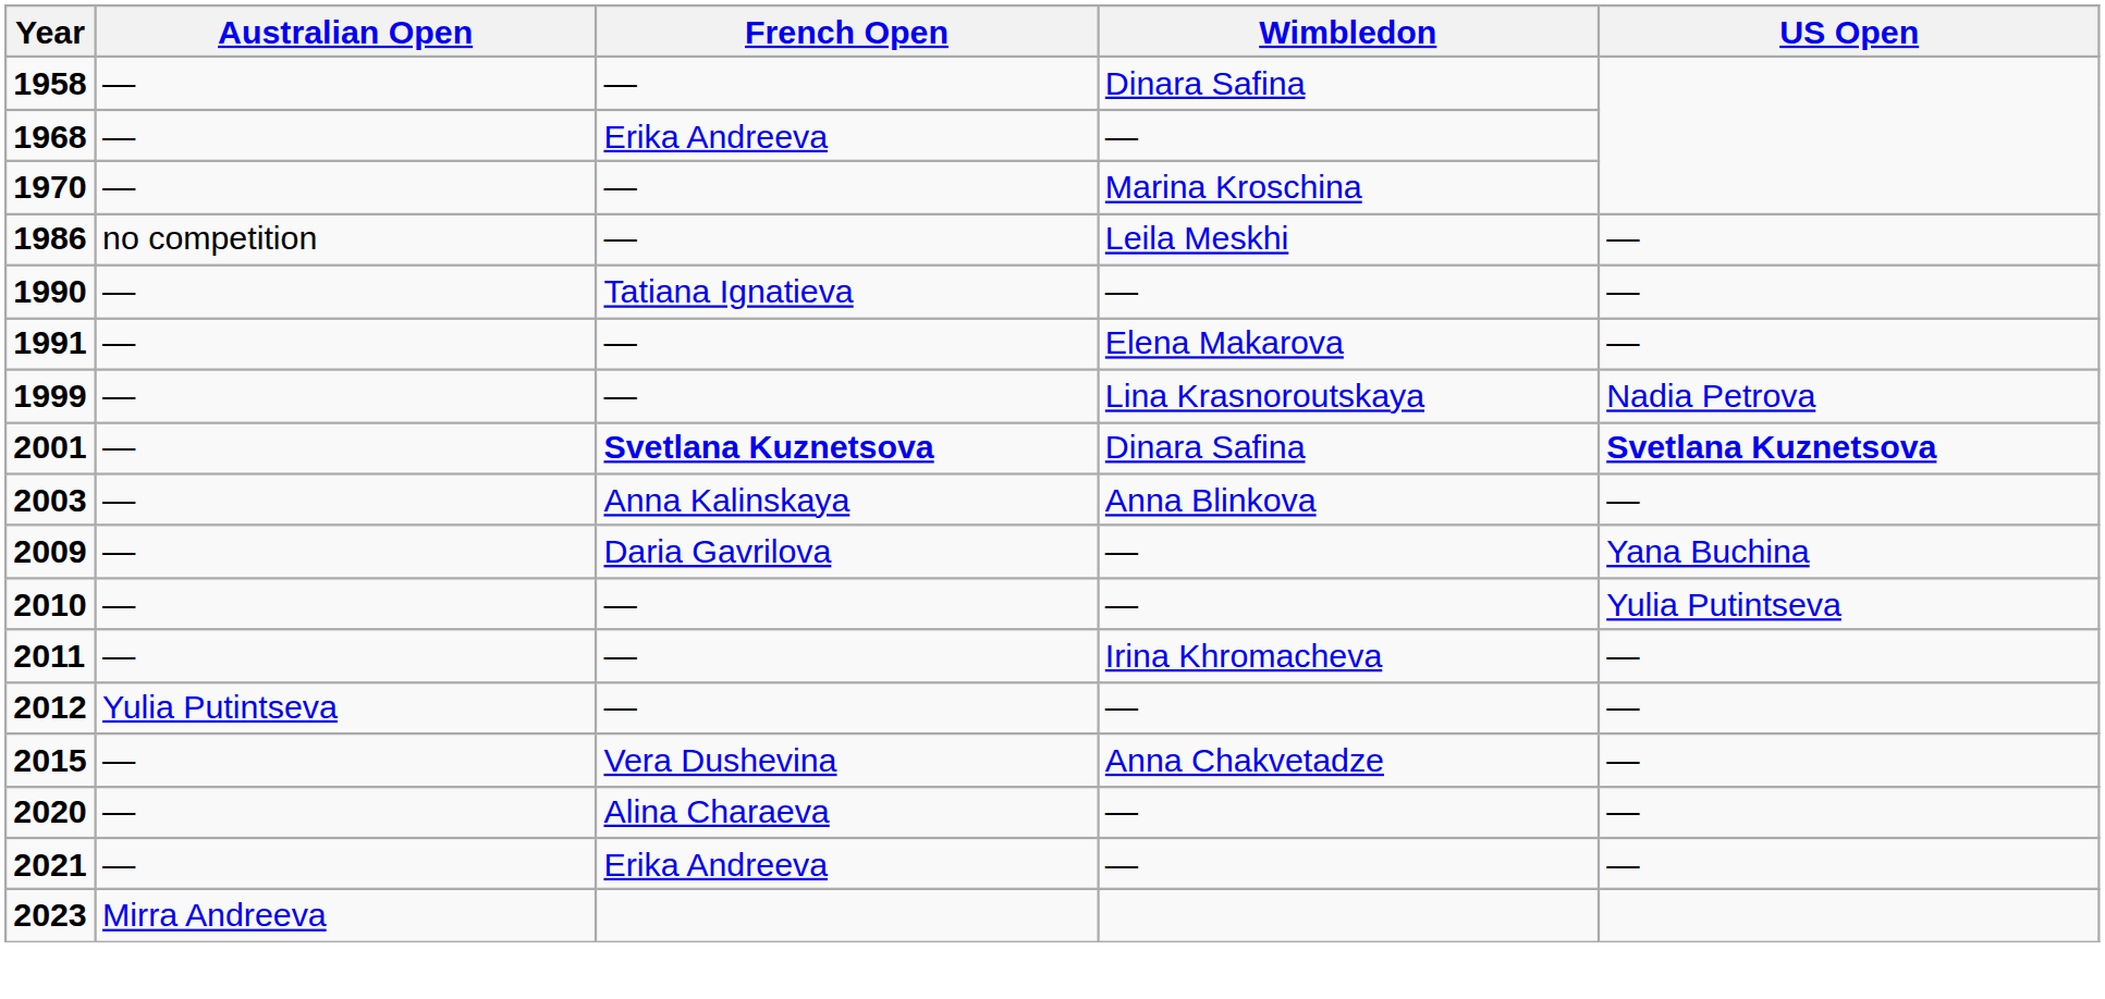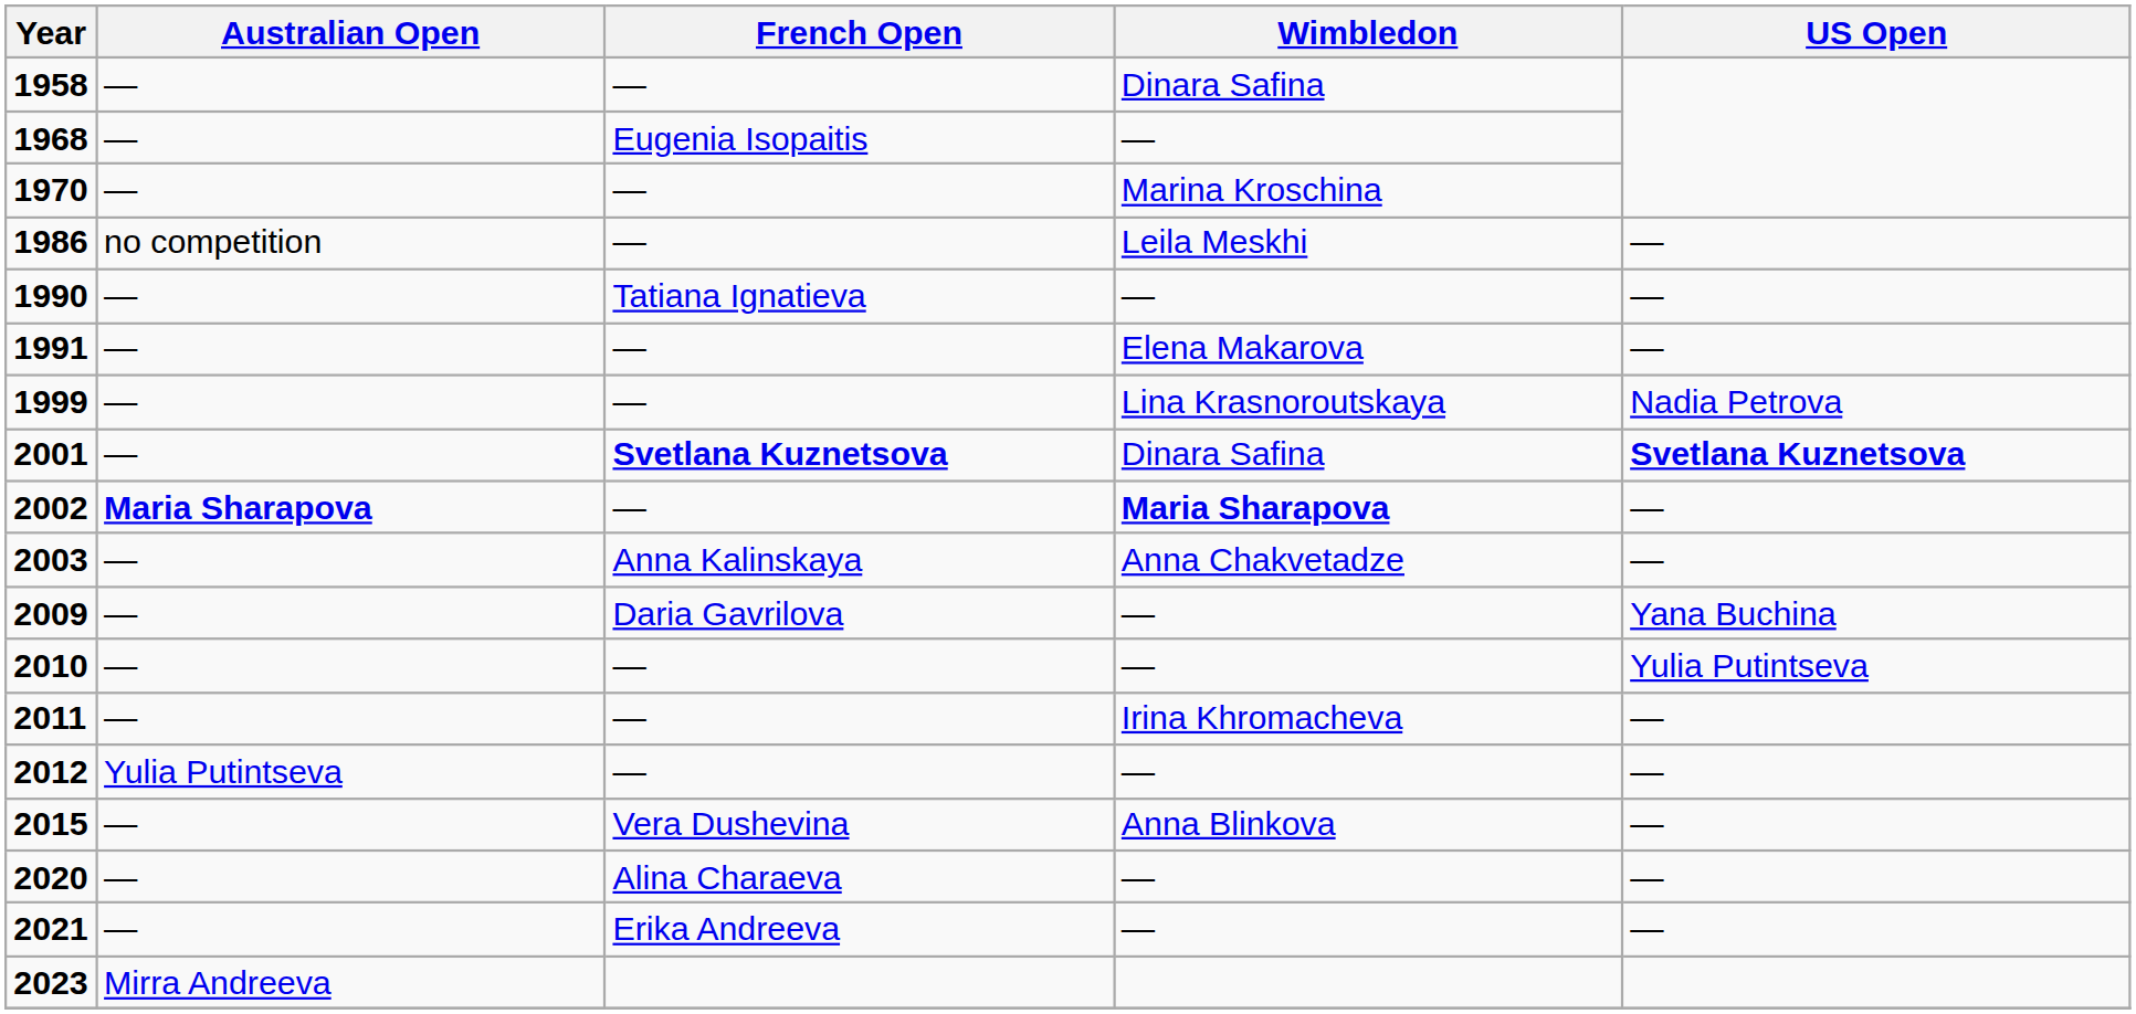 <table class="wikitable sortable" style="font-size: 85%">
 <tr>
 <th>Year</th>
 <th width=200><a href='#'>Australian Open</a></th>
 <th width=200><a href='#'>French Open</a></th>
 <th width=200><a href='#'>Wimbledon</a></th>
 <th width=200><a href='#'>US Open</a></th>
 </tr>
 <tr>
 <td><strong>1958</strong></td>
 <td>—</td>
 <td>—</td>
 <td> <a href='#'>Dinara Safina</a></td>
 <td rowspan="3"></td>
 </tr>
 <tr>
 <td><strong>1968</strong></td>
 <td>—</td>
-<td> <a href='#'>Erika Andreeva</a></td>
+<td> <a href='#'>Eugenia Isopaitis</a>  <br> </td>
 <td>—</td>
 </tr>
 <tr>
 <td><strong>1970</strong></td>
 <td>—</td>
 <td>—</td>
 <td> <a href='#'>Marina Kroschina</a>  <br> </td>
 </tr>
 <tr>
 <td><strong>1986</strong></td>
 <td>no competition</td>
 <td>—</td>
 <td> <a href='#'>Leila Meskhi</a>  <br> </td>
 <td>—</td>
 </tr>
 <tr>
 <td><strong>1990</strong></td>
 <td>—</td>
 <td> <a href='#'>Tatiana Ignatieva</a>  <br> </td>
 <td>—</td>
 <td>—</td>
 </tr>
 <tr>
 <td><strong>1991</strong></td>
 <td>—</td>
 <td>—</td>
 <td> <a href='#'>Elena Makarova</a>  <br> </td>
 <td>—</td>
 </tr>
 <tr>
 <td><strong>1999</strong></td>
 <td>—</td>
 <td>—</td>
 <td> <a href='#'>Lina Krasnoroutskaya</a></td>
 <td> <a href='#'>Nadia Petrova</a></td>
 </tr>
 <tr>
 <td><strong>2001</strong></td>
 <td>—</td>
 <td> <strong><a href='#'>Svetlana Kuznetsova</a></strong></td>
 <td> <a href='#'>Dinara Safina</a></td>
 <td> <strong><a href='#'>Svetlana Kuznetsova</a></strong></td>
 </tr>
 <tr>
+<td><strong>2002</strong></td>
+<td> <strong><a href='#'>Maria Sharapova</a></strong></td>
+<td>—</td>
+<td> <strong><a href='#'>Maria Sharapova</a></strong></td>
+<td>—</td>
+</tr>
+<tr>
 <td><strong>2003</strong></td>
 <td>—</td>
 <td> <a href='#'>Anna Kalinskaya</a></td>
-<td> <a href='#'>Anna Blinkova</a></td>
+<td> <a href='#'>Anna Chakvetadze</a></td>
 <td>—</td>
 </tr>
 <tr>
 <td><strong>2009</strong></td>
 <td>—</td>
 <td> <a href='#'>Daria Gavrilova</a>  <br> </td>
 <td>—</td>
 <td> <a href='#'>Yana Buchina</a></td>
 </tr>
 <tr>
 <td><strong>2010</strong></td>
 <td>—</td>
 <td>—</td>
 <td>—</td>
 <td> <a href='#'>Yulia Putintseva</a> <br> </td>
 </tr>
 <tr>
 <td><strong>2011</strong></td>
 <td>—</td>
 <td>—</td>
 <td> <a href='#'>Irina Khromacheva</a></td>
 <td>—</td>
 </tr>
 <tr>
 <td><strong>2012</strong></td>
 <td> <a href='#'>Yulia Putintseva</a>  <br> </td>
 <td>—</td>
 <td>—</td>
 <td>—</td>
 </tr>
 <tr>
 <td><strong>2015</strong></td>
 <td>—</td>
 <td> <a href='#'>Vera Dushevina</a></td>
-<td> <a href='#'>Anna Chakvetadze</a></td>
+<td> <a href='#'>Anna Blinkova</a></td>
 <td>—</td>
 </tr>
 <tr>
 <td><strong>2020</strong></td>
 <td>—</td>
 <td> <a href='#'>Alina Charaeva</a></td>
 <td>—</td>
 <td>—</td>
 </tr>
 <tr>
 <td><strong>2021</strong></td>
 <td>—</td>
 <td> <a href='#'>Erika Andreeva</a></td>
 <td>—</td>
 <td>—</td>
 </tr>
 <tr>
 <td><strong>2023</strong></td>
 <td> <a href='#'>Mirra Andreeva</a></td>
 <td></td>
 <td></td>
 <td></td>
 </tr>
 <tr>
 </tr>
 </table>
